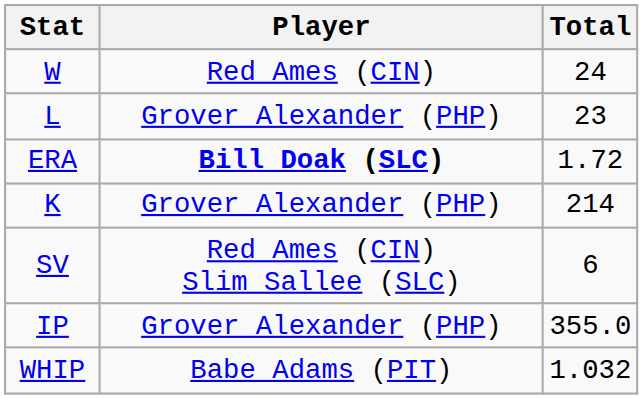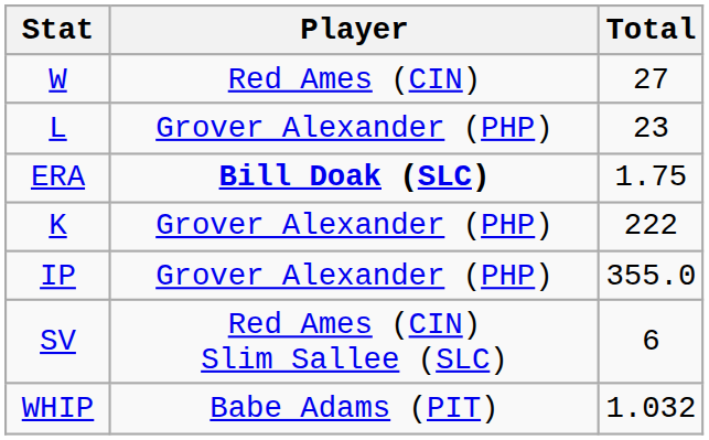 <table class="wikitable" style="text-align:center;">
 <tr>
 <th style="width:15%;">Stat</th>
 <th>Player</th>
 <th style="width:15%;">Total</th>
 </tr>
 <tr>
 <td><a href='#'>W</a></td>
 <td><a href='#'>Red Ames</a> (<a href='#'>CIN</a>)</td>
-<td>24</td>
+<td>27</td>
 </tr>
 <tr>
 <td><a href='#'>L</a></td>
 <td><a href='#'>Grover Alexander</a> (<a href='#'>PHP</a>)</td>
 <td>23</td>
 </tr>
 <tr>
 <td><a href='#'>ERA</a></td>
 <td><strong><a href='#'>Bill Doak</a> (<a href='#'>SLC</a>)</strong></td>
-<td>1.72</td>
+<td>1.75</td>
 </tr>
 <tr>
 <td><a href='#'>K</a></td>
 <td><a href='#'>Grover Alexander</a> (<a href='#'>PHP</a>)</td>
-<td>214</td>
+<td>222</td>
+</tr>
+<tr>
+<td><a href='#'>IP</a></td>
+<td><a href='#'>Grover Alexander</a> (<a href='#'>PHP</a>)</td>
+<td>355.0</td>
 </tr>
 <tr>
 <td><a href='#'>SV</a></td>
 <td><a href='#'>Red Ames</a> (<a href='#'>CIN</a>)<br><a href='#'>Slim Sallee</a> (<a href='#'>SLC</a>)</td>
 <td>6</td>
 </tr>
 <tr>
-<td><a href='#'>IP</a></td>
-<td><a href='#'>Grover Alexander</a> (<a href='#'>PHP</a>)</td>
-<td>355.0</td>
-</tr>
-<tr>
 <td><a href='#'>WHIP</a></td>
 <td><a href='#'>Babe Adams</a> (<a href='#'>PIT</a>)</td>
 <td>1.032</td>
 </tr>
 </table>
